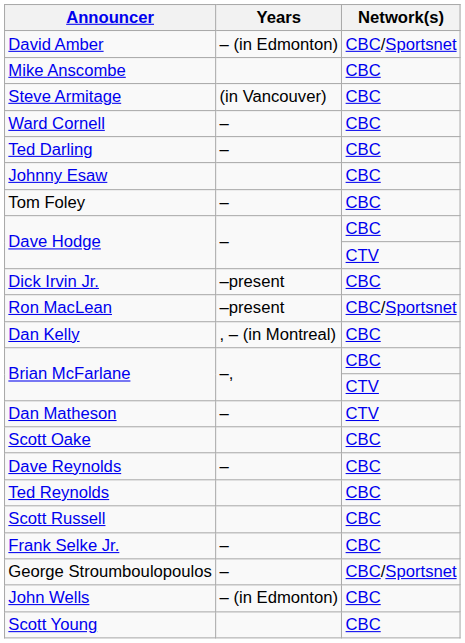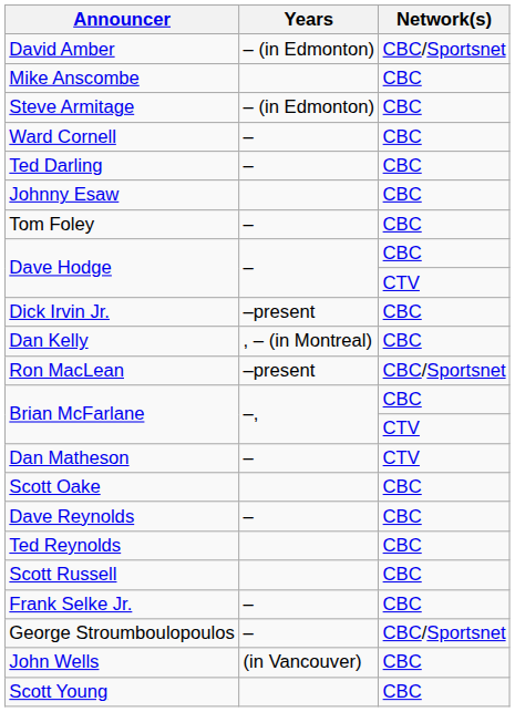 <table class="wikitable">
 <tr>
 <th><a href='#'>Announcer</a></th>
 <th>Years</th>
 <th>Network(s)</th>
 </tr>
 <tr>
 <td><a href='#'>David Amber</a></td>
 <td>– (in Edmonton)</td>
 <td><a href='#'>CBC</a>/<a href='#'>Sportsnet</a></td>
 </tr>
 <tr>
 <td><a href='#'>Mike Anscombe</a></td>
 <td></td>
 <td><a href='#'>CBC</a></td>
 </tr>
 <tr>
 <td><a href='#'>Steve Armitage</a></td>
-<td> (in Vancouver)</td>
+<td>– (in Edmonton)</td>
 <td><a href='#'>CBC</a></td>
 </tr>
 <tr>
 <td><a href='#'>Ward Cornell</a></td>
 <td>–</td>
 <td><a href='#'>CBC</a></td>
 </tr>
 <tr>
 <td><a href='#'>Ted Darling</a></td>
 <td>–</td>
 <td><a href='#'>CBC</a></td>
 </tr>
 <tr>
 <td><a href='#'>Johnny Esaw</a></td>
 <td></td>
 <td><a href='#'>CBC</a></td>
 </tr>
 <tr>
 <td>Tom Foley</td>
 <td>–</td>
 <td><a href='#'>CBC</a></td>
 </tr>
 <tr>
 <td rowspan="2"><a href='#'>Dave Hodge</a></td>
 <td rowspan="2">–</td>
 <td><a href='#'>CBC</a></td>
 </tr>
 <tr>
 <td><a href='#'>CTV</a></td>
 </tr>
 <tr>
 <td><a href='#'>Dick Irvin Jr.</a></td>
 <td>–present</td>
 <td><a href='#'>CBC</a></td>
 </tr>
 <tr>
+<td><a href='#'>Dan Kelly</a></td>
+<td>, – (in Montreal)</td>
+<td><a href='#'>CBC</a></td>
+</tr>
+<tr>
 <td><a href='#'>Ron MacLean</a></td>
 <td>–present</td>
 <td><a href='#'>CBC</a>/<a href='#'>Sportsnet</a></td>
-</tr>
-<tr>
-<td><a href='#'>Dan Kelly</a></td>
-<td>, – (in Montreal)</td>
-<td><a href='#'>CBC</a></td>
 </tr>
 <tr>
 <td rowspan="2"><a href='#'>Brian McFarlane</a></td>
 <td rowspan="2">–, </td>
 <td><a href='#'>CBC</a></td>
 </tr>
 <tr>
 <td><a href='#'>CTV</a></td>
 </tr>
 <tr>
 <td><a href='#'>Dan Matheson</a></td>
 <td>–</td>
 <td><a href='#'>CTV</a></td>
 </tr>
 <tr>
 <td><a href='#'>Scott Oake</a></td>
 <td></td>
 <td><a href='#'>CBC</a></td>
 </tr>
 <tr>
 <td><a href='#'>Dave Reynolds</a></td>
 <td>–</td>
 <td><a href='#'>CBC</a></td>
 </tr>
 <tr>
 <td><a href='#'>Ted Reynolds</a></td>
 <td></td>
 <td><a href='#'>CBC</a></td>
 </tr>
 <tr>
 <td><a href='#'>Scott Russell</a></td>
 <td></td>
 <td><a href='#'>CBC</a></td>
 </tr>
 <tr>
 <td><a href='#'>Frank Selke Jr.</a></td>
 <td>–</td>
 <td><a href='#'>CBC</a></td>
 </tr>
 <tr>
 <td>George Stroumboulopoulos</td>
 <td>–</td>
 <td><a href='#'>CBC</a>/<a href='#'>Sportsnet</a></td>
 </tr>
 <tr>
 <td><a href='#'>John Wells</a></td>
-<td>– (in Edmonton)</td>
+<td> (in Vancouver)</td>
 <td><a href='#'>CBC</a></td>
 </tr>
 <tr>
 <td><a href='#'>Scott Young</a></td>
 <td></td>
 <td><a href='#'>CBC</a></td>
 </tr>
 </table>
